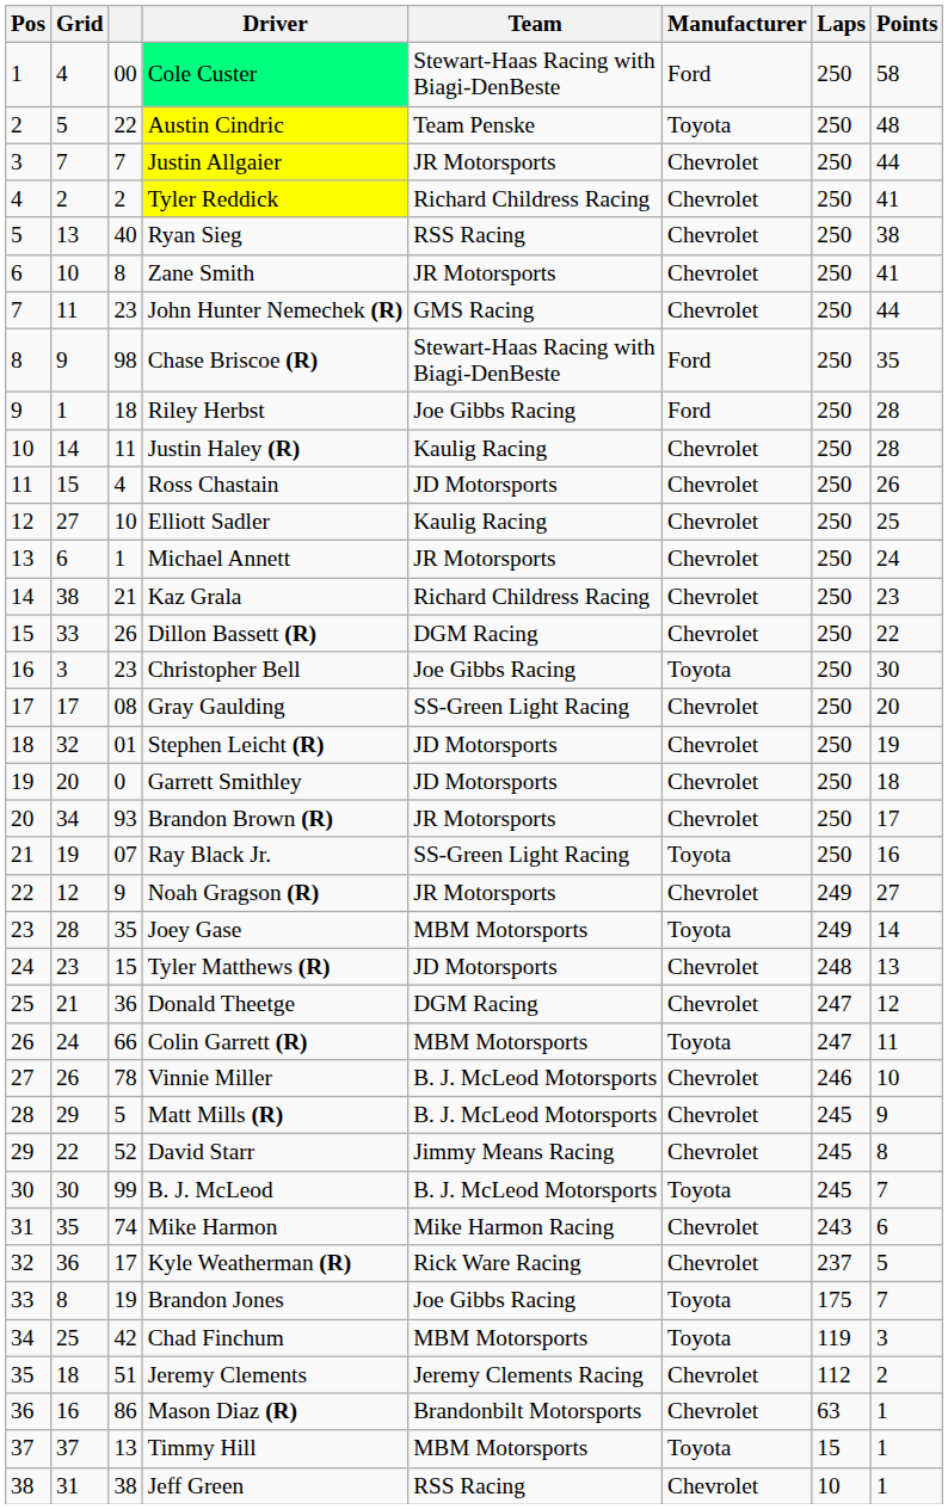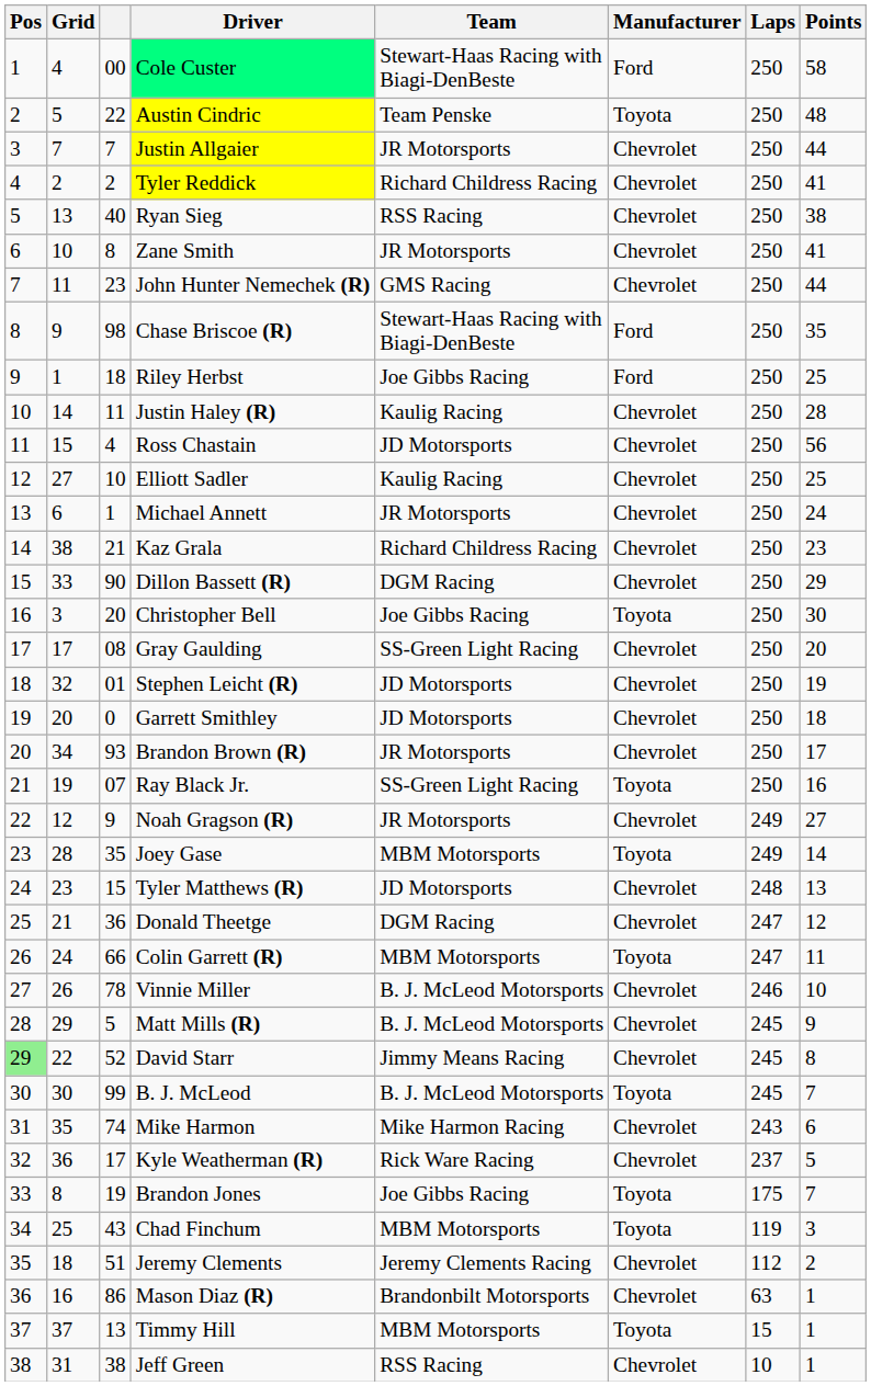 <table class="wikitable" style="font-size:98%">
 <tr>
 <th>Pos</th>
 <th>Grid</th>
 <th></th>
 <th>Driver</th>
 <th>Team</th>
 <th>Manufacturer</th>
 <th>Laps</th>
 <th>Points</th>
 </tr>
 <tr>
 <td>1</td>
 <td>4</td>
 <td>00</td>
 <td style="text-align:left;background:#00FF7F">Cole Custer</td>
 <td>Stewart-Haas Racing with<br>Biagi-DenBeste</td>
 <td>Ford</td>
 <td>250</td>
 <td>58</td>
 </tr>
 <tr>
 <td>2</td>
 <td>5</td>
 <td>22</td>
 <td style="text-align:left;background:#FFFF00">Austin Cindric</td>
 <td>Team Penske</td>
 <td>Toyota</td>
 <td>250</td>
 <td>48</td>
 </tr>
 <tr>
 <td>3</td>
 <td>7</td>
 <td>7</td>
 <td style="text-align:left;background:#FFFF00">Justin Allgaier</td>
 <td>JR Motorsports</td>
 <td>Chevrolet</td>
 <td>250</td>
 <td>44</td>
 </tr>
 <tr>
 <td>4</td>
 <td>2</td>
 <td>2</td>
 <td style="text-align:left;background:#FFFF00">Tyler Reddick</td>
 <td>Richard Childress Racing</td>
 <td>Chevrolet</td>
 <td>250</td>
 <td>41</td>
 </tr>
 <tr>
 <td>5</td>
 <td>13</td>
 <td>40</td>
 <td>Ryan Sieg</td>
 <td>RSS Racing</td>
 <td>Chevrolet</td>
 <td>250</td>
 <td>38</td>
 </tr>
 <tr>
 <td>6</td>
 <td>10</td>
 <td>8</td>
 <td>Zane Smith</td>
 <td>JR Motorsports</td>
 <td>Chevrolet</td>
 <td>250</td>
 <td>41</td>
 </tr>
 <tr>
 <td>7</td>
 <td>11</td>
 <td>23</td>
 <td>John Hunter Nemechek <strong>(R)</strong></td>
 <td>GMS Racing</td>
 <td>Chevrolet</td>
 <td>250</td>
 <td>44</td>
 </tr>
 <tr>
 <td>8</td>
 <td>9</td>
 <td>98</td>
 <td>Chase Briscoe <strong>(R)</strong></td>
 <td>Stewart-Haas Racing with<br>Biagi-DenBeste</td>
 <td>Ford</td>
 <td>250</td>
 <td>35</td>
 </tr>
 <tr>
 <td>9</td>
 <td>1</td>
 <td>18</td>
 <td>Riley Herbst</td>
 <td>Joe Gibbs Racing</td>
 <td>Ford</td>
 <td>250</td>
-<td>28</td>
+<td>25</td>
 </tr>
 <tr>
 <td>10</td>
 <td>14</td>
 <td>11</td>
 <td>Justin Haley <strong>(R)</strong></td>
 <td>Kaulig Racing</td>
 <td>Chevrolet</td>
 <td>250</td>
 <td>28</td>
 </tr>
 <tr>
 <td>11</td>
 <td>15</td>
 <td>4</td>
 <td>Ross Chastain</td>
 <td>JD Motorsports</td>
 <td>Chevrolet</td>
 <td>250</td>
-<td>26</td>
+<td>56</td>
 </tr>
 <tr>
 <td>12</td>
 <td>27</td>
 <td>10</td>
 <td>Elliott Sadler</td>
 <td>Kaulig Racing</td>
 <td>Chevrolet</td>
 <td>250</td>
 <td>25</td>
 </tr>
 <tr>
 <td>13</td>
 <td>6</td>
 <td>1</td>
 <td>Michael Annett</td>
 <td>JR Motorsports</td>
 <td>Chevrolet</td>
 <td>250</td>
 <td>24</td>
 </tr>
 <tr>
 <td>14</td>
 <td>38</td>
 <td>21</td>
 <td>Kaz Grala</td>
 <td>Richard Childress Racing</td>
 <td>Chevrolet</td>
 <td>250</td>
 <td>23</td>
 </tr>
 <tr>
 <td>15</td>
 <td>33</td>
-<td>26</td>
+<td>90</td>
 <td>Dillon Bassett <strong>(R)</strong></td>
 <td>DGM Racing</td>
 <td>Chevrolet</td>
 <td>250</td>
-<td>22</td>
+<td>29</td>
 </tr>
 <tr>
 <td>16</td>
 <td>3</td>
-<td>23</td>
+<td>20</td>
 <td>Christopher Bell</td>
 <td>Joe Gibbs Racing</td>
 <td>Toyota</td>
 <td>250</td>
 <td>30</td>
 </tr>
 <tr>
 <td>17</td>
 <td>17</td>
 <td>08</td>
 <td>Gray Gaulding</td>
 <td>SS-Green Light Racing</td>
 <td>Chevrolet</td>
 <td>250</td>
 <td>20</td>
 </tr>
 <tr>
 <td>18</td>
 <td>32</td>
 <td>01</td>
 <td>Stephen Leicht <strong>(R)</strong></td>
 <td>JD Motorsports</td>
 <td>Chevrolet</td>
 <td>250</td>
 <td>19</td>
 </tr>
 <tr>
 <td>19</td>
 <td>20</td>
 <td>0</td>
 <td>Garrett Smithley</td>
 <td>JD Motorsports</td>
 <td>Chevrolet</td>
 <td>250</td>
 <td>18</td>
 </tr>
 <tr>
 <td>20</td>
 <td>34</td>
 <td>93</td>
 <td>Brandon Brown <strong>(R)</strong></td>
 <td>JR Motorsports</td>
 <td>Chevrolet</td>
 <td>250</td>
 <td>17</td>
 </tr>
 <tr>
 <td>21</td>
 <td>19</td>
 <td>07</td>
 <td>Ray Black Jr.</td>
 <td>SS-Green Light Racing</td>
 <td>Toyota</td>
 <td>250</td>
 <td>16</td>
 </tr>
 <tr>
 <td>22</td>
 <td>12</td>
 <td>9</td>
 <td>Noah Gragson <strong>(R)</strong></td>
 <td>JR Motorsports</td>
 <td>Chevrolet</td>
 <td>249</td>
 <td>27</td>
 </tr>
 <tr>
 <td>23</td>
 <td>28</td>
 <td>35</td>
 <td>Joey Gase</td>
 <td>MBM Motorsports</td>
 <td>Toyota</td>
 <td>249</td>
 <td>14</td>
 </tr>
 <tr>
 <td>24</td>
 <td>23</td>
 <td>15</td>
 <td>Tyler Matthews <strong>(R)</strong></td>
 <td>JD Motorsports</td>
 <td>Chevrolet</td>
 <td>248</td>
 <td>13</td>
 </tr>
 <tr>
 <td>25</td>
 <td>21</td>
 <td>36</td>
 <td>Donald Theetge</td>
 <td>DGM Racing</td>
 <td>Chevrolet</td>
 <td>247</td>
 <td>12</td>
 </tr>
 <tr>
 <td>26</td>
 <td>24</td>
 <td>66</td>
 <td>Colin Garrett <strong>(R)</strong></td>
 <td>MBM Motorsports</td>
 <td>Toyota</td>
 <td>247</td>
 <td>11</td>
 </tr>
 <tr>
 <td>27</td>
 <td>26</td>
 <td>78</td>
 <td>Vinnie Miller</td>
 <td>B. J. McLeod Motorsports</td>
 <td>Chevrolet</td>
 <td>246</td>
 <td>10</td>
 </tr>
 <tr>
 <td>28</td>
 <td>29</td>
 <td>5</td>
 <td>Matt Mills <strong>(R)</strong></td>
 <td>B. J. McLeod Motorsports</td>
 <td>Chevrolet</td>
 <td>245</td>
 <td>9</td>
 </tr>
 <tr>
-<td>29</td>
+<td style="background: lightgreen;">29</td>
 <td>22</td>
 <td>52</td>
 <td>David Starr</td>
 <td>Jimmy Means Racing</td>
 <td>Chevrolet</td>
 <td>245</td>
 <td>8</td>
 </tr>
 <tr>
 <td>30</td>
 <td>30</td>
 <td>99</td>
 <td>B. J. McLeod</td>
 <td>B. J. McLeod Motorsports</td>
 <td>Toyota</td>
 <td>245</td>
 <td>7</td>
 </tr>
 <tr>
 <td>31</td>
 <td>35</td>
 <td>74</td>
 <td>Mike Harmon</td>
 <td>Mike Harmon Racing</td>
 <td>Chevrolet</td>
 <td>243</td>
 <td>6</td>
 </tr>
 <tr>
 <td>32</td>
 <td>36</td>
 <td>17</td>
 <td>Kyle Weatherman <strong>(R)</strong></td>
 <td>Rick Ware Racing</td>
 <td>Chevrolet</td>
 <td>237</td>
 <td>5</td>
 </tr>
 <tr>
 <td>33</td>
 <td>8</td>
 <td>19</td>
 <td>Brandon Jones</td>
 <td>Joe Gibbs Racing</td>
 <td>Toyota</td>
 <td>175</td>
 <td>7</td>
 </tr>
 <tr>
 <td>34</td>
 <td>25</td>
-<td>42</td>
+<td>43</td>
 <td>Chad Finchum</td>
 <td>MBM Motorsports</td>
 <td>Toyota</td>
 <td>119</td>
 <td>3</td>
 </tr>
 <tr>
 <td>35</td>
 <td>18</td>
 <td>51</td>
 <td>Jeremy Clements</td>
 <td>Jeremy Clements Racing</td>
 <td>Chevrolet</td>
 <td>112</td>
 <td>2</td>
 </tr>
 <tr>
 <td>36</td>
 <td>16</td>
 <td>86</td>
 <td>Mason Diaz <strong>(R)</strong></td>
 <td>Brandonbilt Motorsports</td>
 <td>Chevrolet</td>
 <td>63</td>
 <td>1</td>
 </tr>
 <tr>
 <td>37</td>
 <td>37</td>
 <td>13</td>
 <td>Timmy Hill</td>
 <td>MBM Motorsports</td>
 <td>Toyota</td>
 <td>15</td>
 <td>1</td>
 </tr>
 <tr>
 <td>38</td>
 <td>31</td>
 <td>38</td>
 <td>Jeff Green</td>
 <td>RSS Racing</td>
 <td>Chevrolet</td>
 <td>10</td>
 <td>1</td>
 </tr>
 <tr>
 </tr>
 </table>
